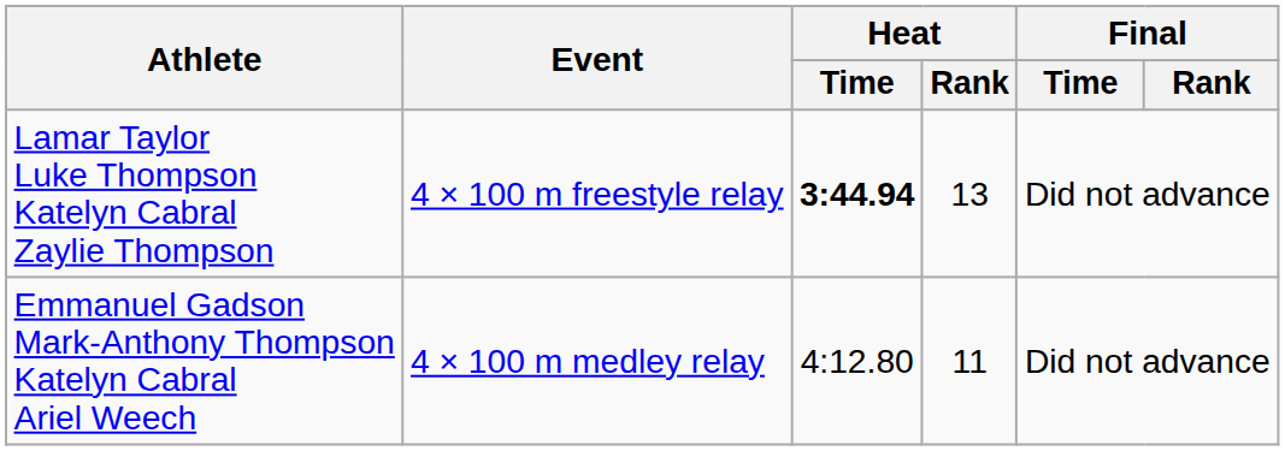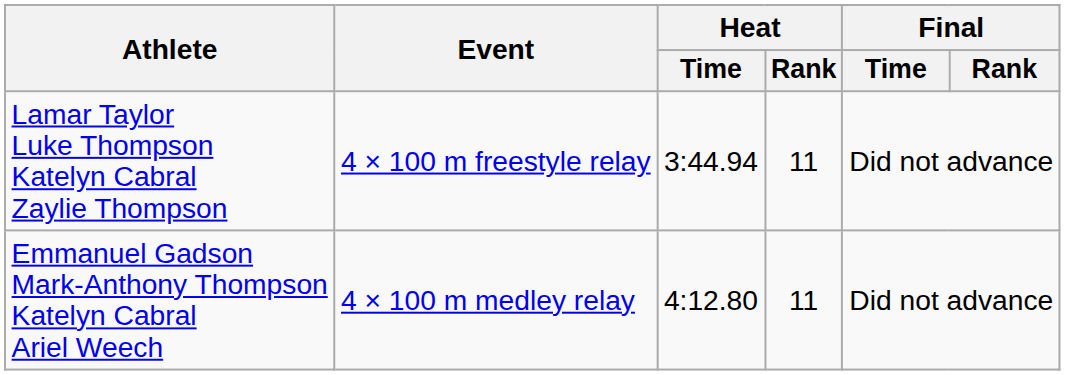 <table class=wikitable style="font-size:90%">
 <tr>
 <th rowspan="2">Athlete</th>
 <th rowspan="2">Event</th>
 <th colspan="2">Heat</th>
 <th colspan="2">Final</th>
 </tr>
 <tr style="font-size:95%">
 <th>Time</th>
 <th>Rank</th>
 <th>Time</th>
 <th>Rank</th>
 </tr>
 <tr align=center>
 <td align=left><a href='#'>Lamar Taylor</a><br><a href='#'>Luke Thompson</a><br><a href='#'>Katelyn Cabral</a><br><a href='#'>Zaylie Thompson</a></td>
 <td align=left><a href='#'>4 × 100 m freestyle relay</a></td>
-<td><strong>3:44.94</strong></td>
-<td>13</td>
+<td>3:44.94</td>
+<td>11</td>
 <td colspan=2>Did not advance</td>
 </tr>
 <tr align=center>
 <td align=left><a href='#'>Emmanuel Gadson</a><br><a href='#'>Mark-Anthony Thompson</a><br><a href='#'>Katelyn Cabral</a><br><a href='#'>Ariel Weech</a></td>
 <td align=left><a href='#'>4 × 100 m medley relay</a></td>
 <td>4:12.80</td>
 <td>11</td>
 <td colspan=2>Did not advance</td>
 </tr>
 </table>
